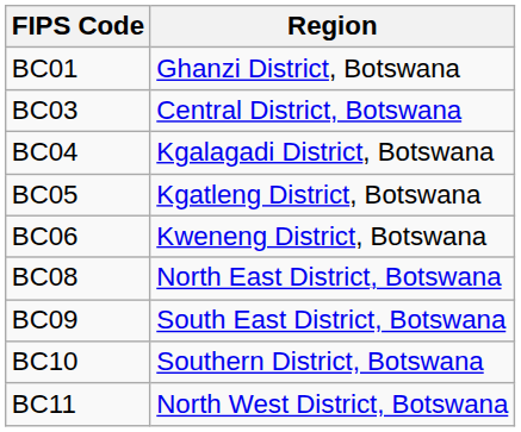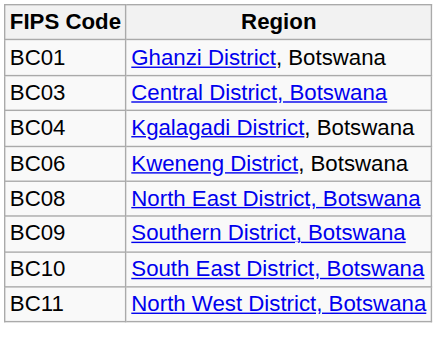 <table class="wikitable">
 <tr>
 <th>FIPS Code</th>
 <th>Region</th>
 </tr>
 <tr>
 <td>BC01</td>
 <td><a href='#'>Ghanzi District</a>, Botswana</td>
 </tr>
 <tr>
 <td>BC03</td>
 <td><a href='#'>Central District, Botswana</a></td>
 </tr>
 <tr>
 <td>BC04</td>
 <td><a href='#'>Kgalagadi District</a>, Botswana</td>
 </tr>
 <tr>
-<td>BC05</td>
-<td><a href='#'>Kgatleng District</a>, Botswana</td>
-</tr>
-<tr>
 <td>BC06</td>
 <td><a href='#'>Kweneng District</a>, Botswana</td>
 </tr>
 <tr>
 <td>BC08</td>
 <td><a href='#'>North East District, Botswana</a></td>
 </tr>
 <tr>
 <td>BC09</td>
-<td><a href='#'>South East District, Botswana</a></td>
+<td><a href='#'>Southern District, Botswana</a></td>
 </tr>
 <tr>
 <td>BC10</td>
-<td><a href='#'>Southern District, Botswana</a></td>
+<td><a href='#'>South East District, Botswana</a></td>
 </tr>
 <tr>
 <td>BC11</td>
 <td><a href='#'>North West District, Botswana</a></td>
 </tr>
 </table>
